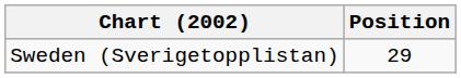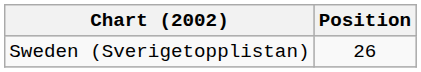 <table class="wikitable">
 <tr>
 <th>Chart (2002)</th>
 <th>Position</th>
 </tr>
 <tr>
 <td>Sweden (Sverigetopplistan)</td>
-<td align="center">29</td>
+<td align="center">26</td>
 </tr>
 </table>
